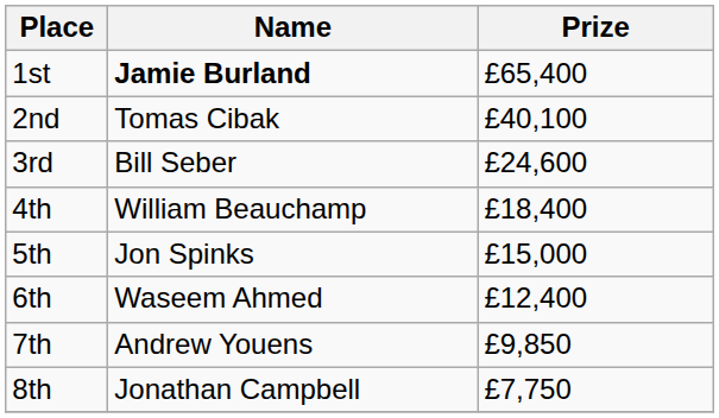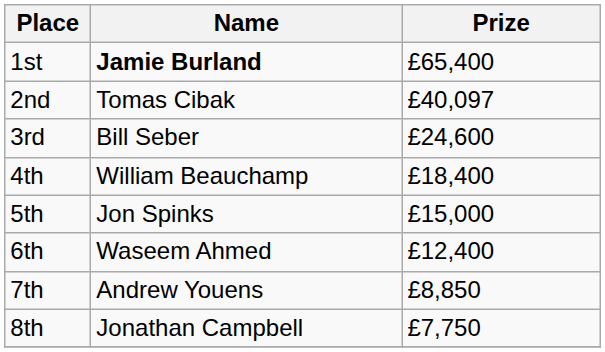 <table class="wikitable">
 <tr>
 <th width="50">Place</th>
 <th width="200">Name</th>
 <th width="125">Prize</th>
 </tr>
 <tr>
 <td>1st</td>
 <td><strong> Jamie Burland</strong></td>
 <td>£65,400</td>
 </tr>
 <tr>
 <td>2nd</td>
 <td> Tomas Cibak</td>
-<td>£40,100</td>
+<td>£40,097</td>
 </tr>
 <tr>
 <td>3rd</td>
 <td> Bill Seber</td>
 <td>£24,600</td>
 </tr>
 <tr>
 <td>4th</td>
 <td> William Beauchamp</td>
 <td>£18,400</td>
 </tr>
 <tr>
 <td>5th</td>
 <td> Jon Spinks</td>
 <td>£15,000</td>
 </tr>
 <tr>
 <td>6th</td>
 <td> Waseem Ahmed</td>
 <td>£12,400</td>
 </tr>
 <tr>
 <td>7th</td>
 <td> Andrew Youens</td>
-<td>£9,850</td>
+<td>£8,850</td>
 </tr>
 <tr>
 <td>8th</td>
 <td> Jonathan Campbell</td>
 <td>£7,750</td>
 </tr>
 <tr>
 </tr>
 </table>
